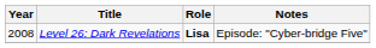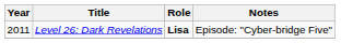 <table class="wikitable sortable">
 <tr>
 <th>Year</th>
 <th>Title</th>
 <th>Role</th>
 <th class="unsortable">Notes</th>
 </tr>
 <tr>
-<td>2008</td>
+<td>2011</td>
 <td><em><a href='#'>Level 26: Dark Revelations</a></em></td>
 <td><strong>Lisa</strong></td>
 <td>Episode: "Cyber-bridge Five"</td>
 </tr>
 <tr>
 </tr>
 </table>
